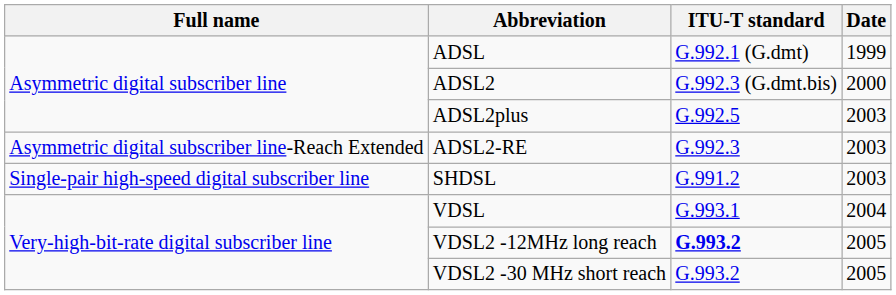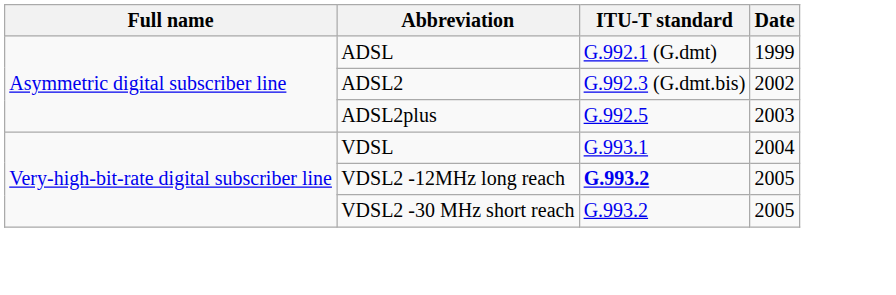 <table class="wikitable">
 <tr>
 <th>Full name</th>
 <th>Abbreviation</th>
 <th>ITU-T standard</th>
 <th>Date</th>
 </tr>
 <tr>
 <td rowspan="3"><a href='#'>Asymmetric digital subscriber line</a></td>
 <td>ADSL</td>
 <td><a href='#'>G.992.1</a> (G.dmt)</td>
 <td>1999</td>
 </tr>
 <tr>
 <td>ADSL2</td>
 <td><a href='#'>G.992.3</a> (G.dmt.bis)</td>
-<td>2000</td>
+<td>2002</td>
 </tr>
 <tr>
 <td>ADSL2plus</td>
 <td><a href='#'>G.992.5</a></td>
-<td>2003</td>
-</tr>
-<tr>
-<td><a href='#'>Asymmetric digital subscriber line</a>-Reach Extended</td>
-<td>ADSL2-RE</td>
-<td><a href='#'>G.992.3</a></td>
-<td>2003</td>
-</tr>
-<tr>
-<td><a href='#'>Single-pair high-speed digital subscriber line</a></td>
-<td>SHDSL</td>
-<td><a href='#'>G.991.2</a></td>
 <td>2003</td>
 </tr>
 <tr>
 <td rowspan="3"><a href='#'>Very-high-bit-rate digital subscriber line</a></td>
 <td>VDSL</td>
 <td><a href='#'>G.993.1</a></td>
 <td>2004</td>
 </tr>
 <tr>
 <td>VDSL2 -12MHz long reach</td>
 <td><strong><a href='#'>G.993.2</a></strong></td>
 <td>2005</td>
 </tr>
 <tr>
 <td>VDSL2 -30 MHz short reach</td>
 <td><a href='#'>G.993.2</a></td>
 <td>2005</td>
 </tr>
 </table>
